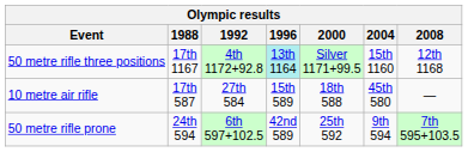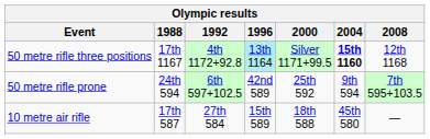 <table class="wikitable" style="text-align: center">
 <tr>
 <th colspan=7>Olympic results</th>
 </tr>
 <tr>
 <th>Event</th>
 <th>1988</th>
 <th>1992</th>
 <th>1996</th>
 <th>2000</th>
 <th>2004</th>
 <th>2008</th>
 </tr>
 <tr>
 <td align=left><a href='#'>50 metre rifle three positions</a></td>
 <td><a href='#'>17th</a><br>1167</td>
 <td style="background: #ccffcc"><a href='#'>4th</a><br>1172+92.8</td>
 <td style="background: paleturquoise;"><a href='#'>13th</a><br>1164</td>
 <td style="background: #ccffcc"> <a href='#'>Silver</a><br>1171+99.5</td>
-<td><a href='#'>15th</a><br>1160</td>
+<td><strong><a href='#'>15th</a><br>1160</strong></td>
 <td><a href='#'>12th</a><br>1168</td>
+</tr>
+<tr>
+<td align=left><a href='#'>50 metre rifle prone</a></td>
+<td><a href='#'>24th</a><br>594</td>
+<td style="background: #ccffcc"><a href='#'>6th</a><br>597+102.5</td>
+<td><a href='#'>42nd</a><br>589</td>
+<td><a href='#'>25th</a><br>592</td>
+<td><a href='#'>9th</a><br>594</td>
+<td style="background: #ccffcc"><a href='#'>7th</a><br>595+103.5</td>
 </tr>
 <tr>
 <td align=left><a href='#'>10 metre air rifle</a></td>
 <td><a href='#'>17th</a><br>587</td>
 <td><a href='#'>27th</a><br>584</td>
 <td><a href='#'>15th</a><br>589</td>
 <td><a href='#'>18th</a><br>588</td>
 <td><a href='#'>45th</a><br>580</td>
 <td>—</td>
 </tr>
-<tr>
-<td align=left><a href='#'>50 metre rifle prone</a></td>
-<td><a href='#'>24th</a><br>594</td>
-<td style="background: #ccffcc"><a href='#'>6th</a><br>597+102.5</td>
-<td><a href='#'>42nd</a><br>589</td>
-<td><a href='#'>25th</a><br>592</td>
-<td><a href='#'>9th</a><br>594</td>
-<td style="background: #ccffcc"><a href='#'>7th</a><br>595+103.5</td>
-</tr>
 </table>
